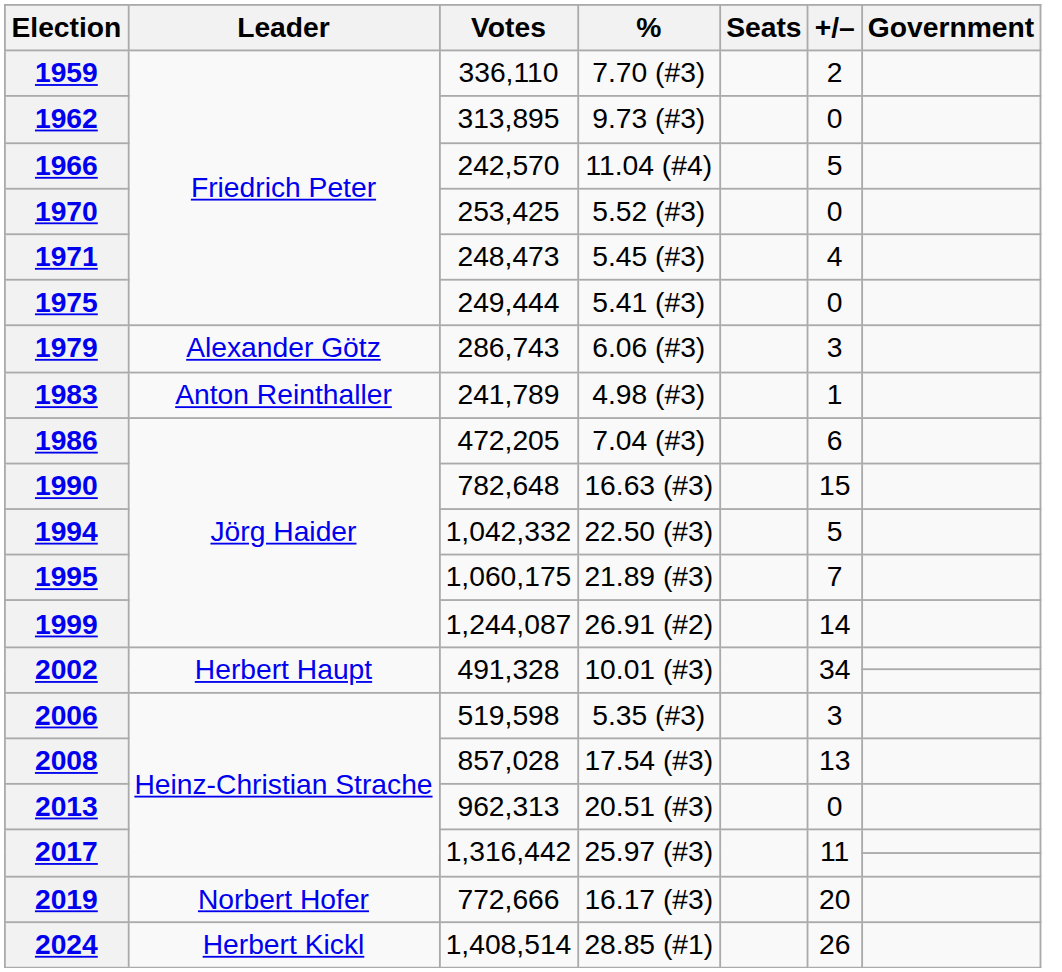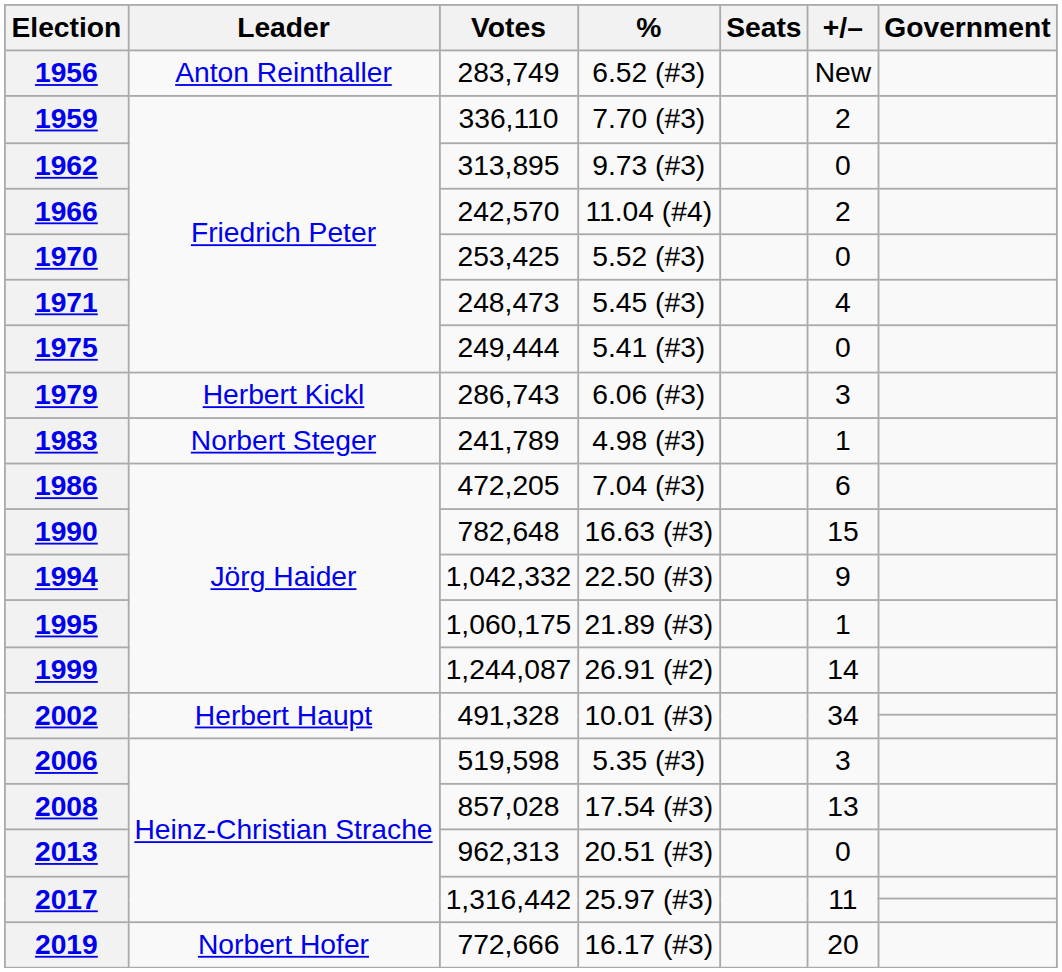 <table class="wikitable" style="font-size:97%; text-align:center;">
 <tr>
 <th>Election</th>
 <th>Leader</th>
 <th>Votes</th>
 <th>%</th>
 <th>Seats</th>
 <th>+/–</th>
 <th>Government</th>
+</tr>
+<tr>
+<th><a href='#'>1956</a></th>
+<td><a href='#'>Anton Reinthaller</a></td>
+<td>283,749</td>
+<td>6.52 (#3)</td>
+<td></td>
+<td>New</td>
+<td></td>
 </tr>
 <tr>
 <th><a href='#'>1959</a></th>
 <td rowspan=6><a href='#'>Friedrich Peter</a></td>
 <td>336,110</td>
 <td>7.70 (#3)</td>
 <td></td>
 <td> 2</td>
 <td></td>
 </tr>
 <tr>
 <th><a href='#'>1962</a></th>
 <td>313,895</td>
 <td>9.73 (#3)</td>
 <td></td>
 <td> 0</td>
 <td></td>
 </tr>
 <tr>
 <th><a href='#'>1966</a></th>
 <td>242,570</td>
 <td>11.04 (#4)</td>
 <td></td>
-<td> 5</td>
+<td> 2</td>
 <td></td>
 </tr>
 <tr>
 <th><a href='#'>1970</a></th>
 <td>253,425</td>
 <td>5.52 (#3)</td>
 <td></td>
 <td> 0</td>
 <td></td>
 </tr>
 <tr>
 <th><a href='#'>1971</a></th>
 <td>248,473</td>
 <td>5.45 (#3)</td>
 <td></td>
 <td> 4</td>
 <td></td>
 </tr>
 <tr>
 <th><a href='#'>1975</a></th>
 <td>249,444</td>
 <td>5.41 (#3)</td>
 <td></td>
 <td> 0</td>
 <td></td>
 </tr>
 <tr>
 <th><a href='#'>1979</a></th>
-<td><a href='#'>Alexander Götz</a></td>
+<td><a href='#'>Herbert Kickl</a></td>
 <td>286,743</td>
 <td>6.06 (#3)</td>
 <td></td>
 <td> 3</td>
 <td></td>
 </tr>
 <tr>
 <th><a href='#'>1983</a></th>
-<td><a href='#'>Anton Reinthaller</a></td>
+<td><a href='#'>Norbert Steger</a></td>
 <td>241,789</td>
 <td>4.98 (#3)</td>
 <td></td>
 <td> 1</td>
 <td></td>
 </tr>
 <tr>
 <th><a href='#'>1986</a></th>
 <td rowspan=5><a href='#'>Jörg Haider</a></td>
 <td>472,205</td>
 <td>7.04 (#3)</td>
 <td></td>
 <td> 6</td>
 <td></td>
 </tr>
 <tr>
 <th><a href='#'>1990</a></th>
 <td>782,648</td>
 <td>16.63 (#3)</td>
 <td></td>
 <td> 15</td>
 <td></td>
 </tr>
 <tr>
 <th><a href='#'>1994</a></th>
 <td>1,042,332</td>
 <td>22.50 (#3)</td>
 <td></td>
-<td> 5</td>
+<td> 9</td>
 <td></td>
 </tr>
 <tr>
 <th><a href='#'>1995</a></th>
 <td>1,060,175</td>
 <td>21.89 (#3)</td>
 <td></td>
-<td> 7</td>
+<td> 1</td>
 <td></td>
 </tr>
 <tr>
 <th><a href='#'>1999</a></th>
 <td>1,244,087</td>
 <td>26.91 (#2)</td>
 <td></td>
 <td> 14</td>
 <td></td>
 </tr>
 <tr>
 <th rowspan="2"><a href='#'>2002</a></th>
 <td rowspan="2"><a href='#'>Herbert Haupt</a></td>
 <td rowspan="2">491,328</td>
 <td rowspan="2">10.01 (#3)</td>
 <td rowspan="2"></td>
 <td rowspan="2"> 34</td>
 <td> </td>
 </tr>
 <tr>
 <td> </td>
 </tr>
 <tr>
 <th><a href='#'>2006</a></th>
 <td rowspan=5><a href='#'>Heinz-Christian Strache</a></td>
 <td>519,598</td>
 <td>5.35 (#3)</td>
 <td></td>
 <td> 3</td>
 <td></td>
 </tr>
 <tr>
 <th><a href='#'>2008</a></th>
 <td>857,028</td>
 <td>17.54 (#3)</td>
 <td></td>
 <td> 13</td>
 <td></td>
 </tr>
 <tr>
 <th><a href='#'>2013</a></th>
 <td>962,313</td>
 <td>20.51 (#3)</td>
 <td></td>
 <td> 0</td>
 <td></td>
 </tr>
 <tr>
 <th rowspan="2"><a href='#'>2017</a></th>
 <td rowspan="2">1,316,442</td>
 <td rowspan="2">25.97 (#3)</td>
 <td rowspan="2"></td>
 <td rowspan="2"> 11</td>
 <td> </td>
 </tr>
 <tr>
 <td> </td>
 </tr>
 <tr>
 <th><a href='#'>2019</a></th>
 <td><a href='#'>Norbert Hofer</a></td>
 <td>772,666</td>
 <td>16.17 (#3)</td>
 <td></td>
 <td> 20</td>
 <td></td>
 </tr>
-<tr>
-<th><a href='#'>2024</a></th>
-<td><a href='#'>Herbert Kickl</a></td>
-<td>1,408,514</td>
-<td>28.85 (#1)</td>
-<td></td>
-<td> 26</td>
-<td></td>
-</tr>
 </table>
